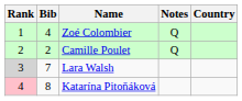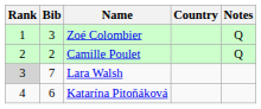 <table class="wikitable" style="text-align:center;">
 <tr>
 <th>Rank</th>
 <th>Bib</th>
 <th>Name</th>
+<th>Country</th>
 <th>Notes</th>
-<th>Country</th>
 </tr>
 <tr bgcolor=ccffcc>
 <td>1</td>
-<td>4</td>
+<td>3</td>
 <td align=left><a href='#'>Zoé Colombier</a></td>
+<td align=left></td>
 <td>Q</td>
-<td align=left></td>
 </tr>
 <tr bgcolor=ccffcc>
 <td>2</td>
 <td>2</td>
 <td align=left><a href='#'>Camille Poulet</a></td>
+<td align=left></td>
 <td>Q</td>
-<td align=left></td>
 </tr>
 <tr>
 <td style="background: lightgrey;">3</td>
 <td>7</td>
 <td align=left><a href='#'>Lara Walsh</a></td>
+<td align=left></td>
 <td></td>
-<td align=left></td>
 </tr>
 <tr>
-<td style="background: pink;">4</td>
-<td>8</td>
+<td>4</td>
+<td>6</td>
 <td align=left><a href='#'>Katarína Pitoňáková</a></td>
+<td align=left></td>
 <td></td>
-<td align=left></td>
 </tr>
 </table>
